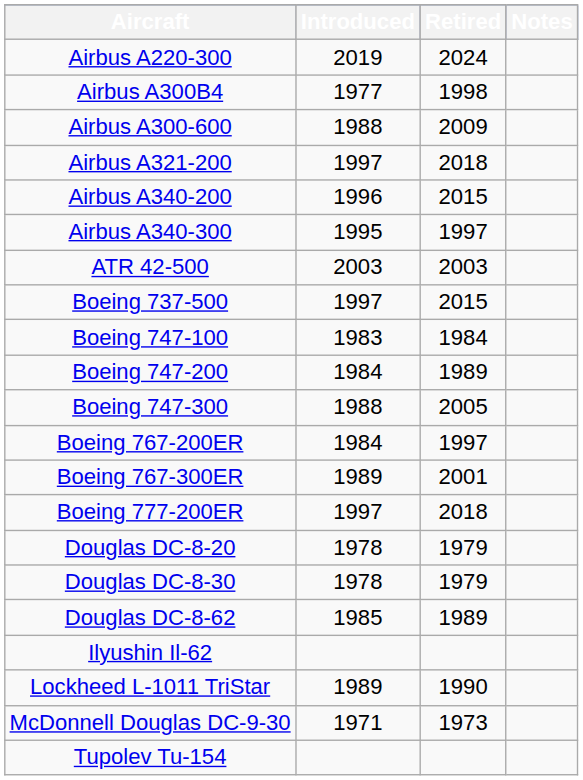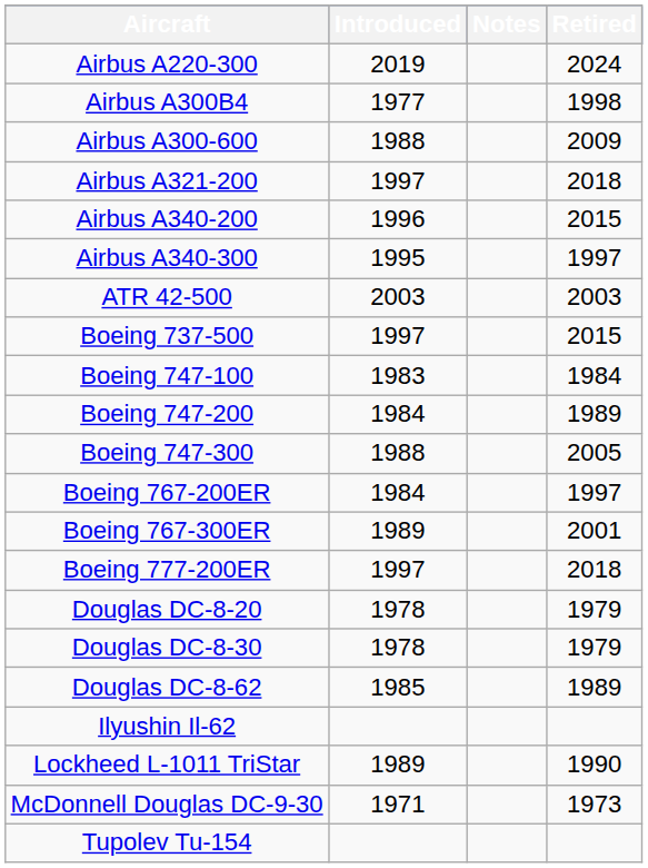 <table class="wikitable" style="text-align:center; margin:auto;">
 <tr style="background:#082567; color:white;">
 <th><span>Aircraft</span></th>
 <th><span>Introduced</span></th>
+<th><span>Notes </span></th>
 <th><span>Retired</span></th>
-<th><span>Notes </span></th>
 </tr>
 <tr>
 <td><a href='#'>Airbus A220-300</a></td>
 <td style="text-align:center">2019</td>
+<td></td>
 <td style="text-align:center">2024</td>
-<td></td>
 </tr>
 <tr>
 <td><a href='#'>Airbus A300B4</a></td>
 <td style="text-align:center">1977</td>
+<td></td>
 <td style="text-align:center">1998</td>
-<td></td>
 </tr>
 <tr>
 <td><a href='#'>Airbus A300-600</a></td>
 <td style="text-align:center">1988</td>
+<td></td>
 <td style="text-align:center">2009</td>
-<td></td>
 </tr>
 <tr>
 <td><a href='#'>Airbus A321-200</a></td>
 <td style="text-align:center">1997</td>
+<td></td>
 <td style="text-align:center">2018</td>
-<td></td>
 </tr>
 <tr>
 <td><a href='#'>Airbus A340-200</a></td>
 <td style="text-align:center">1996</td>
+<td></td>
 <td style="text-align:center">2015</td>
-<td></td>
 </tr>
 <tr>
 <td><a href='#'>Airbus A340-300</a></td>
 <td style="text-align:center">1995</td>
+<td></td>
 <td style="text-align:center">1997</td>
-<td></td>
 </tr>
 <tr>
 <td><a href='#'>ATR 42-500</a></td>
 <td style="text-align:center">2003</td>
+<td></td>
 <td style="text-align:center">2003</td>
-<td></td>
 </tr>
 <tr>
 <td><a href='#'>Boeing 737-500</a></td>
 <td style="text-align:center">1997</td>
+<td></td>
 <td style="text-align:center">2015</td>
-<td></td>
 </tr>
 <tr>
 <td><a href='#'>Boeing 747-100</a></td>
 <td style="text-align:center">1983</td>
+<td></td>
 <td style="text-align:center">1984</td>
-<td></td>
 </tr>
 <tr>
 <td><a href='#'>Boeing 747-200</a></td>
 <td style="text-align:center">1984</td>
+<td></td>
 <td style="text-align:center">1989</td>
-<td></td>
 </tr>
 <tr>
 <td><a href='#'>Boeing 747-300</a></td>
 <td style="text-align:center">1988</td>
+<td></td>
 <td style="text-align:center">2005</td>
-<td></td>
 </tr>
 <tr>
 <td><a href='#'>Boeing 767-200ER</a></td>
 <td style="text-align:center">1984</td>
+<td></td>
 <td style="text-align:center">1997</td>
-<td></td>
 </tr>
 <tr>
 <td><a href='#'>Boeing 767-300ER</a></td>
 <td style="text-align:center">1989</td>
+<td></td>
 <td style="text-align:center">2001</td>
-<td></td>
 </tr>
 <tr>
 <td><a href='#'>Boeing 777-200ER</a></td>
 <td style="text-align:center">1997</td>
+<td></td>
 <td style="text-align:center">2018</td>
-<td></td>
 </tr>
 <tr>
 <td><a href='#'>Douglas DC-8-20</a></td>
 <td style="text-align:center">1978</td>
+<td></td>
 <td style="text-align:center">1979</td>
-<td></td>
 </tr>
 <tr>
 <td><a href='#'>Douglas DC-8-30</a></td>
 <td style="text-align:center">1978</td>
+<td></td>
 <td style="text-align:center">1979</td>
-<td></td>
 </tr>
 <tr>
 <td><a href='#'>Douglas DC-8-62</a></td>
 <td style="text-align:center">1985</td>
+<td></td>
 <td style="text-align:center">1989</td>
-<td></td>
 </tr>
 <tr>
 <td><a href='#'>Ilyushin Il-62</a></td>
 <td align=center></td>
 <td></td>
 <td></td>
 </tr>
 <tr>
 <td><a href='#'>Lockheed L-1011 TriStar</a></td>
 <td style="text-align:center">1989</td>
+<td></td>
 <td style="text-align:center">1990</td>
-<td></td>
 </tr>
 <tr>
 <td><a href='#'>McDonnell Douglas DC-9-30</a></td>
 <td style="text-align:center">1971</td>
+<td></td>
 <td style="text-align:center">1973</td>
-<td></td>
 </tr>
 <tr>
 <td><a href='#'>Tupolev Tu-154</a></td>
 <td align=center></td>
+<td></td>
 <td align=center></td>
-<td></td>
 </tr>
 </table>
